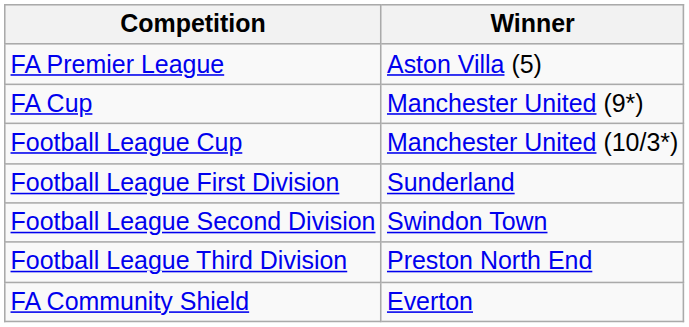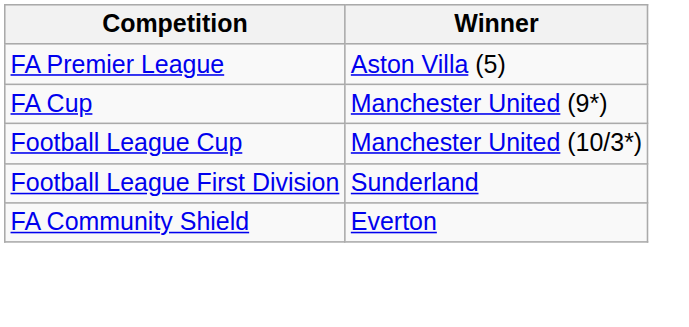 <table class="wikitable">
 <tr>
 <th>Competition</th>
 <th>Winner</th>
 </tr>
 <tr>
 <td><a href='#'>FA Premier League</a></td>
 <td><a href='#'>Aston Villa</a> (5)</td>
 </tr>
 <tr>
 <td><a href='#'>FA Cup</a></td>
 <td><a href='#'>Manchester United</a> (9*)</td>
 </tr>
 <tr>
 <td><a href='#'>Football League Cup</a></td>
 <td><a href='#'>Manchester United</a> (10/3*)</td>
 </tr>
 <tr>
 <td><a href='#'>Football League First Division</a></td>
 <td><a href='#'>Sunderland</a></td>
 </tr>
 <tr>
-<td><a href='#'>Football League Second Division</a></td>
-<td><a href='#'>Swindon Town</a></td>
-</tr>
-<tr>
-<td><a href='#'>Football League Third Division</a></td>
-<td><a href='#'>Preston North End</a></td>
-</tr>
-<tr>
 <td><a href='#'>FA Community Shield</a></td>
 <td><a href='#'>Everton</a></td>
 </tr>
 </table>
